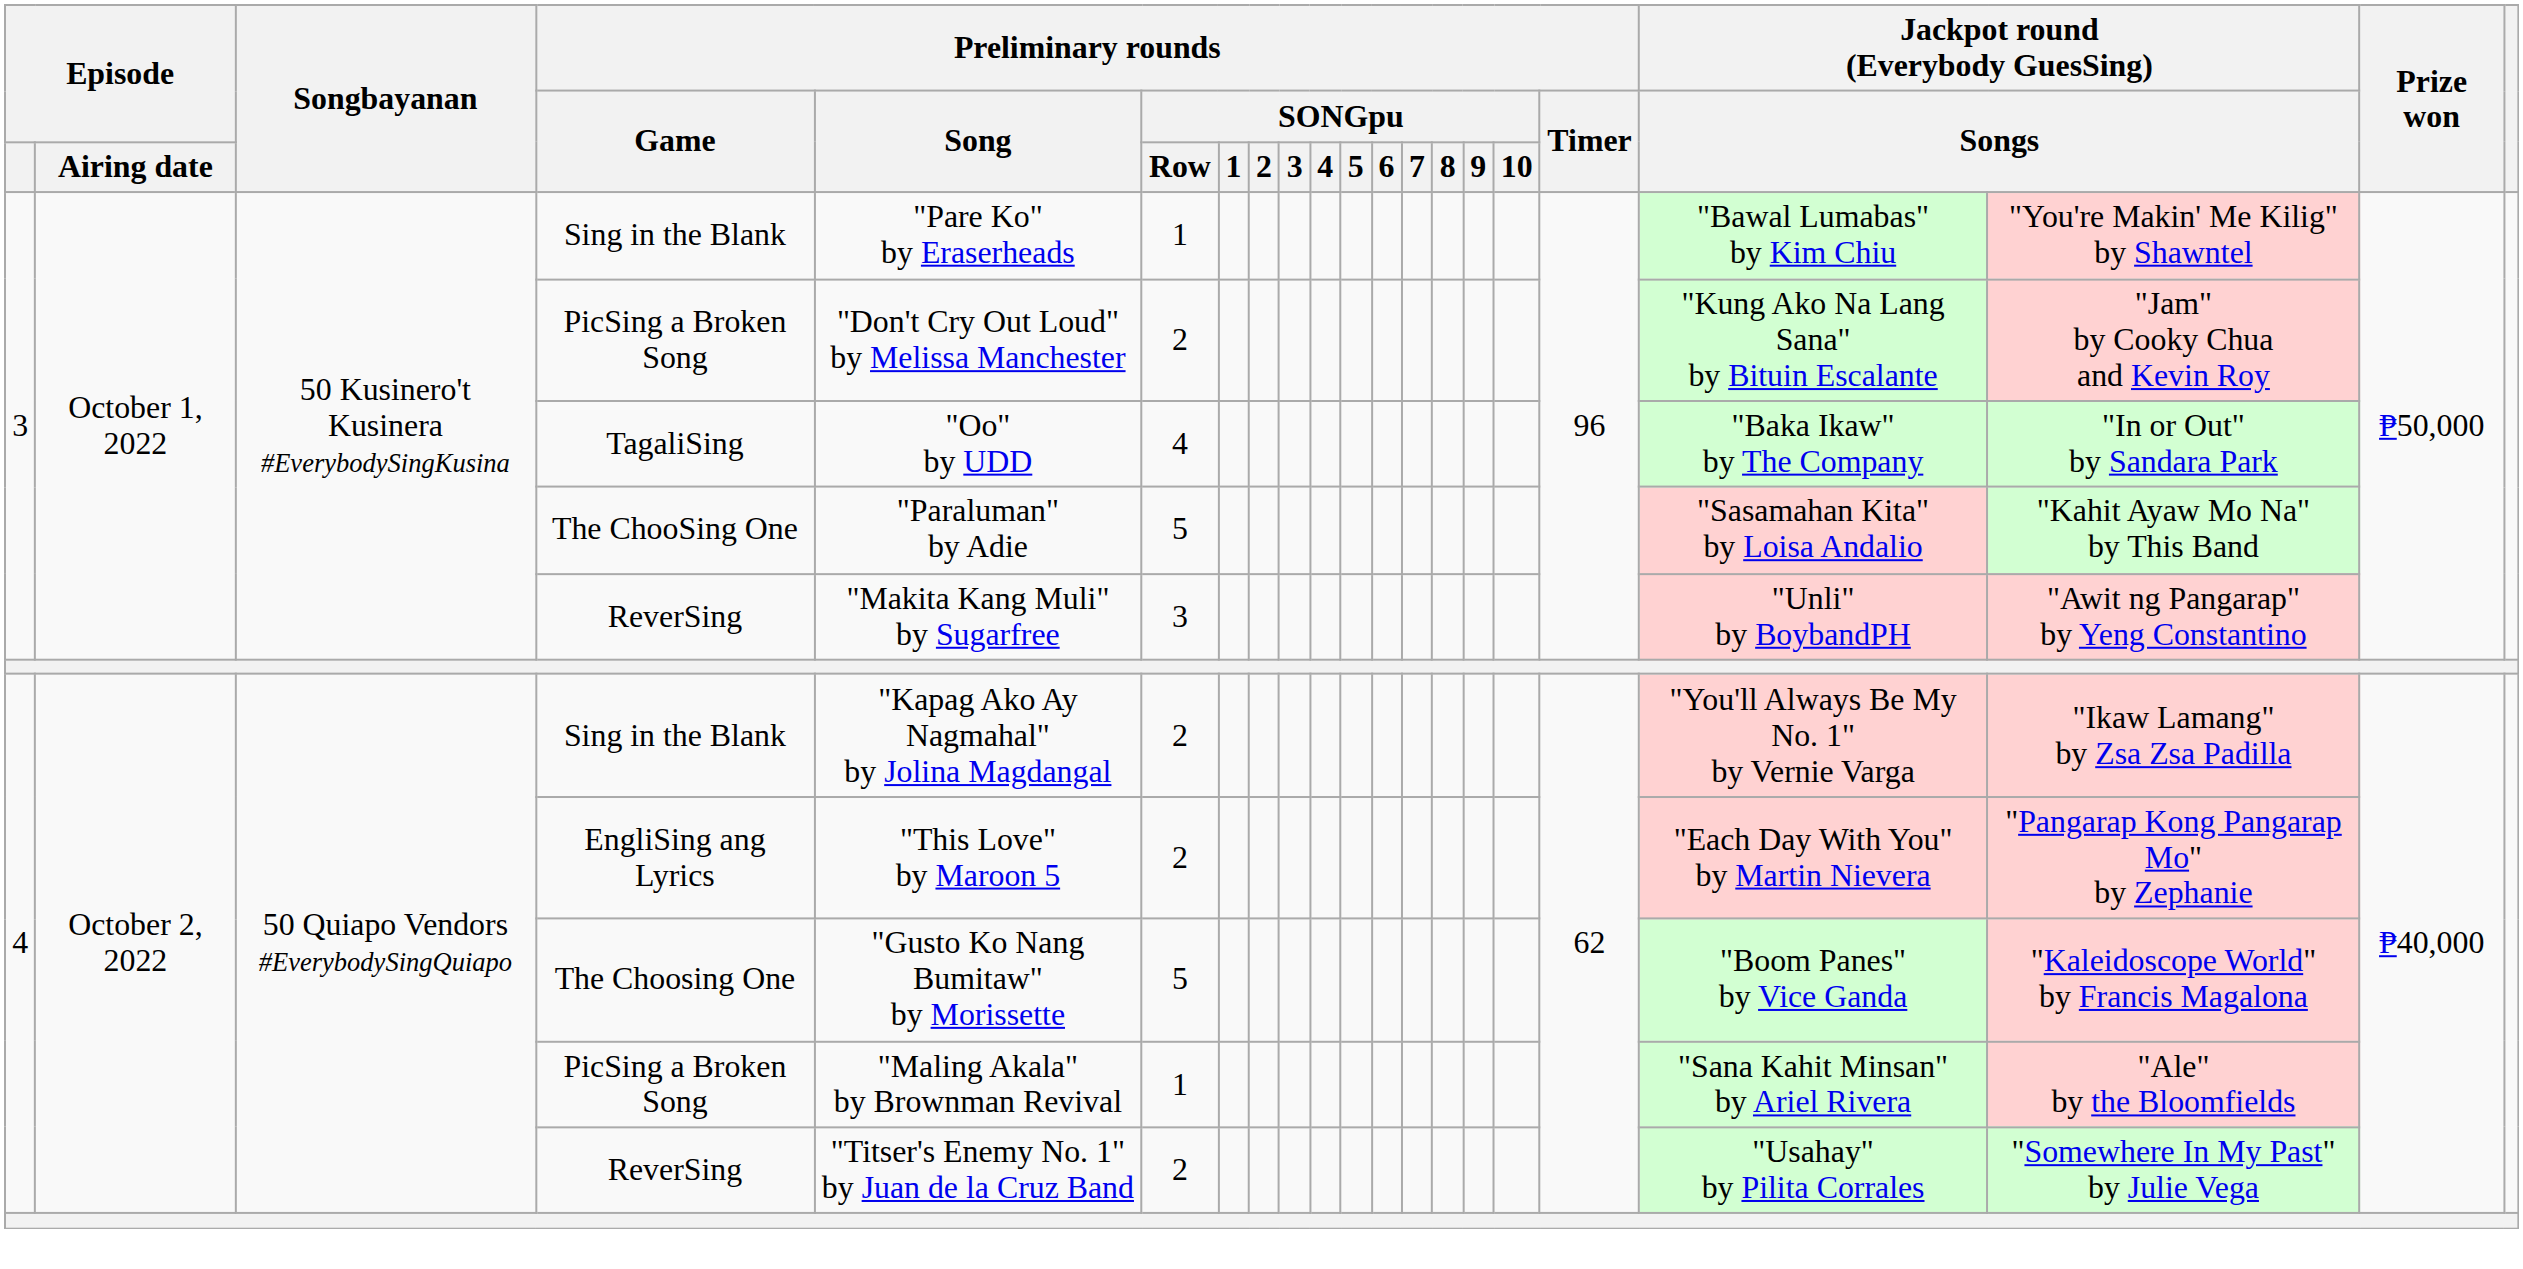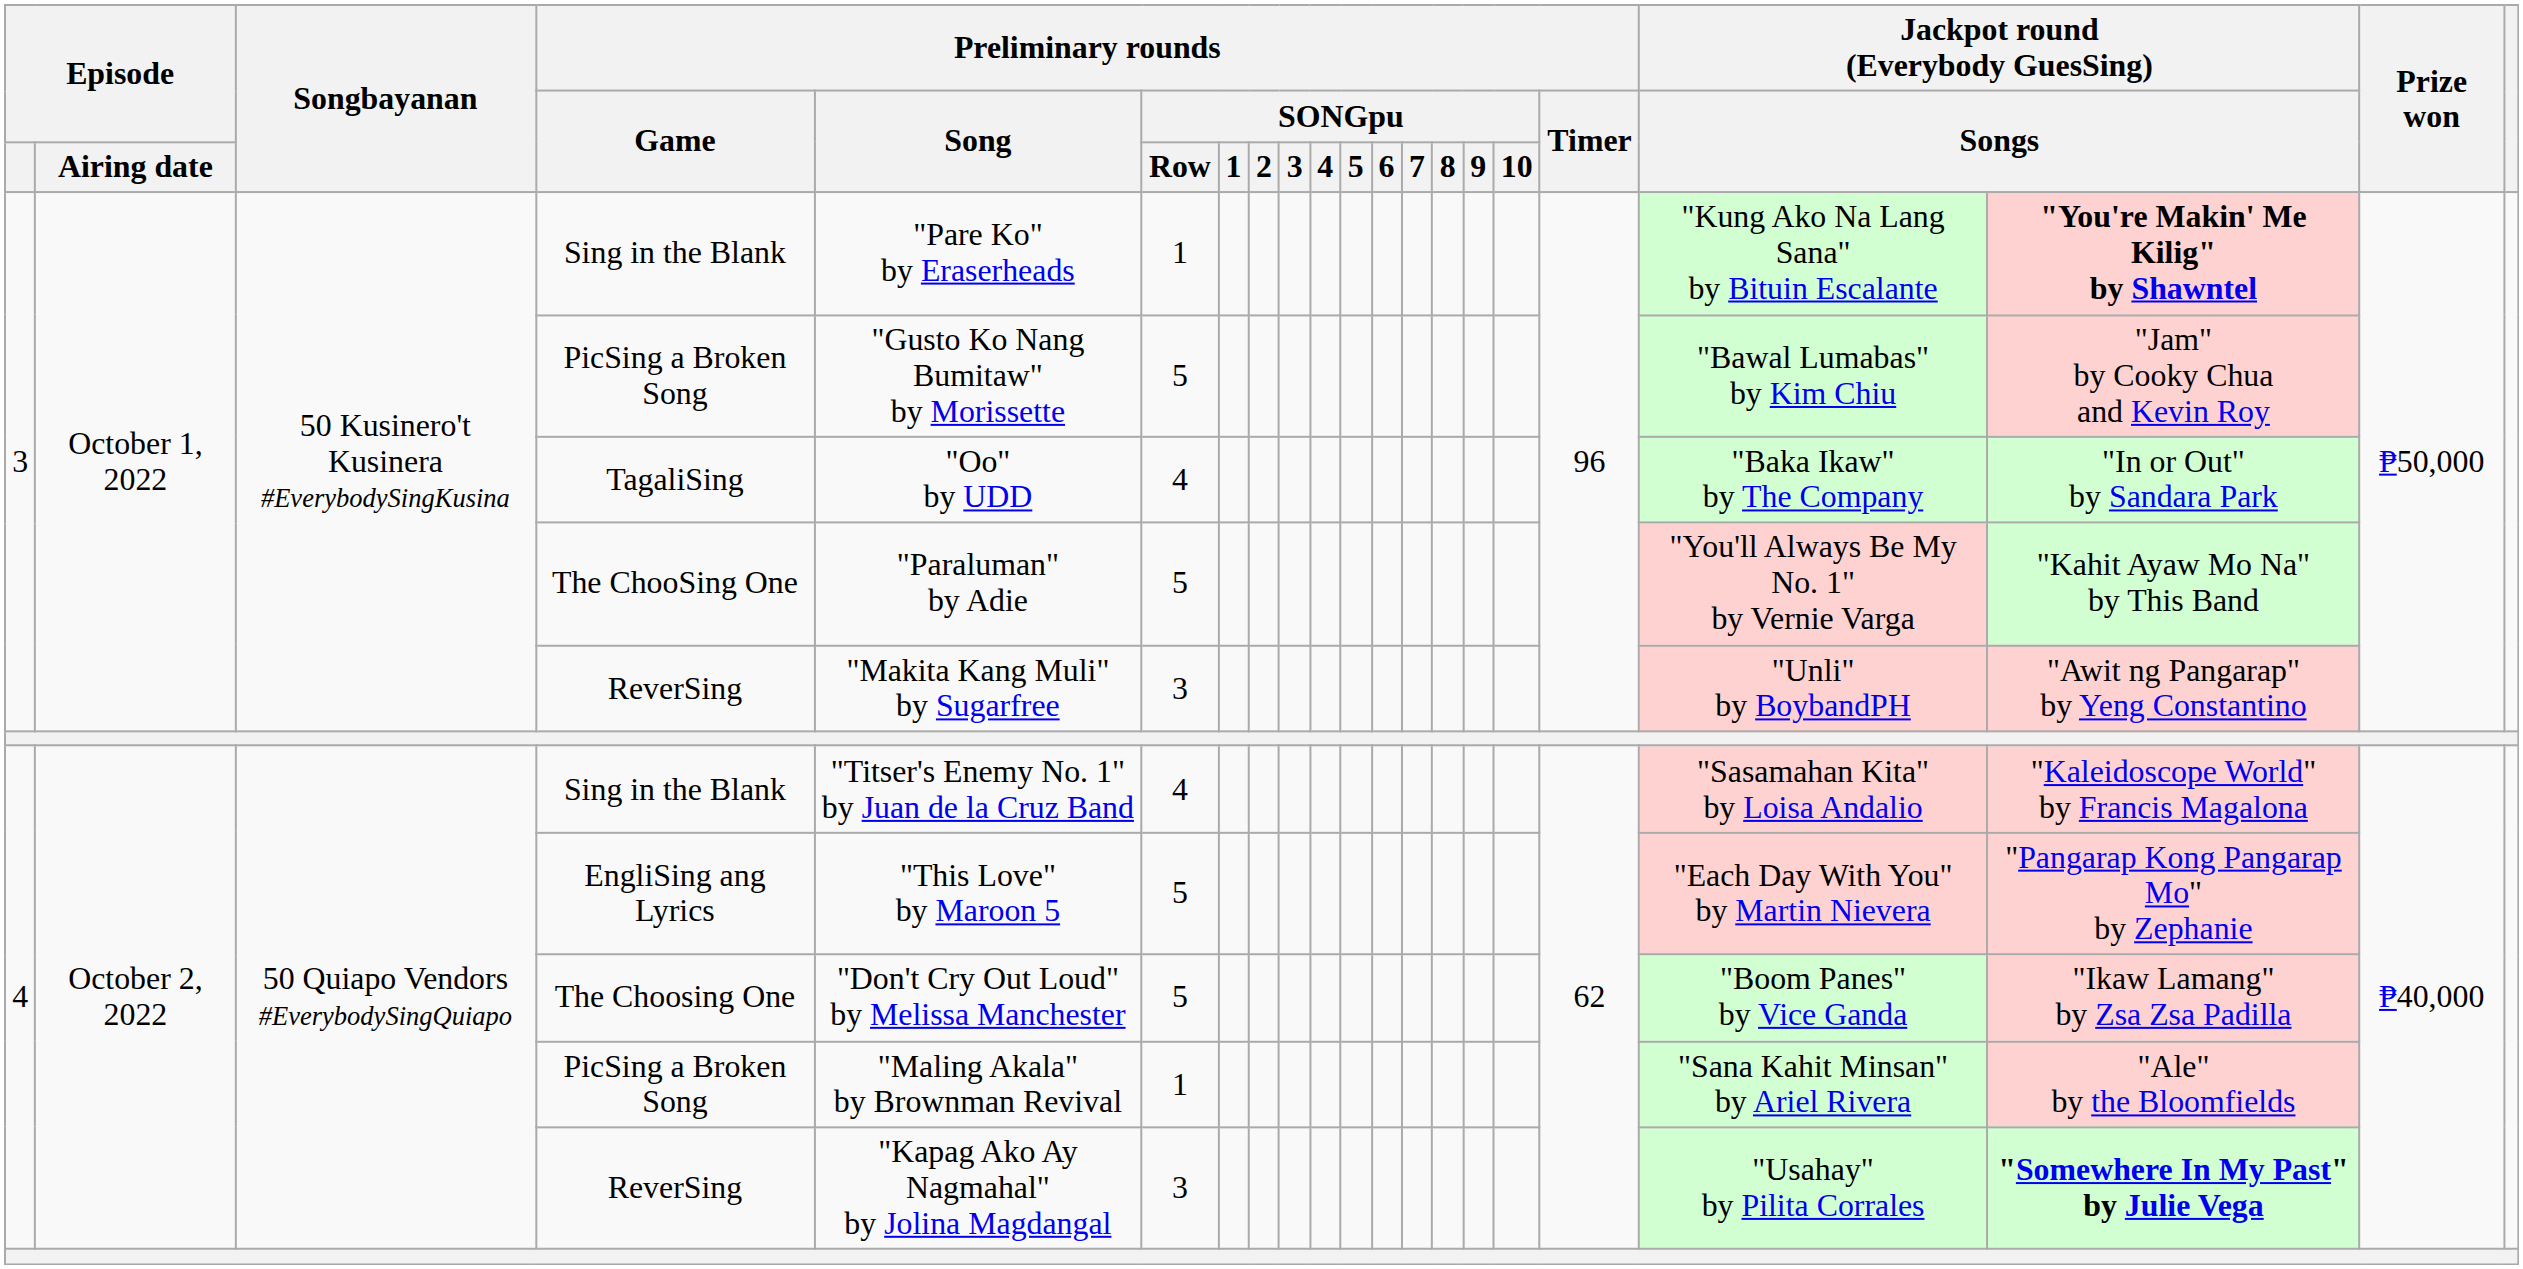 <table class="wikitable mw-collapsible mw-collapsed" style="text-align:center; width:100%">
 <tr>
 <th colspan=2 rowspan=2>Episode</th>
 <th rowspan=3>Songbayanan</th>
 <th colspan=14>Preliminary rounds</th>
 <th colspan=2>Jackpot round<br>(Everybody GuesSing)</th>
 <th rowspan=3>Prize won</th>
 <th rowspan=3></th>
 </tr>
 <tr>
 <th rowspan=2>Game</th>
 <th rowspan=2>Song</th>
 <th colspan=11>SONGpu</th>
 <th rowspan=2>Timer</th>
 <th colspan=2 rowspan=2>Songs</th>
 </tr>
 <tr>
 <th></th>
 <th>Airing date</th>
 <th>Row</th>
 <th>1</th>
 <th>2</th>
 <th>3</th>
 <th>4</th>
 <th>5</th>
 <th>6</th>
 <th>7</th>
 <th>8</th>
 <th>9</th>
 <th>10</th>
 </tr>
 <tr>
 <td rowspan=5>3</td>
 <td rowspan=5>October 1, 2022</td>
 <td rowspan=5>50 Kusinero't Kusinera<br><small><em>#EverybodySingKusina</em></small></td>
 <td>Sing in the Blank</td>
 <td>"Pare Ko"<br>by <a href='#'>Eraserheads</a></td>
 <td>1</td>
 <td></td>
 <td></td>
 <td></td>
 <td></td>
 <td></td>
 <td></td>
 <td></td>
 <td></td>
 <td></td>
 <td></td>
 <td rowspan=5>96 </td>
-<td bgcolor=D2FFD2>"Bawal Lumabas"<br>by <a href='#'>Kim Chiu</a></td>
-<td bgcolor=FFD2D2>"You're Makin' Me Kilig"<br>by <a href='#'>Shawntel</a></td>
+<td bgcolor=D2FFD2>"Kung Ako Na Lang Sana"<br>by <a href='#'>Bituin Escalante</a></td>
+<td bgcolor=FFD2D2><strong>"You're Makin' Me Kilig"<br>by <a href='#'>Shawntel</a></strong></td>
 <td rowspan=5><a href='#'>₱</a>50,000</td>
 <td rowspan=5></td>
 </tr>
 <tr>
 <td>PicSing a Broken Song</td>
-<td>"Don't Cry Out Loud"<br>by <a href='#'>Melissa Manchester</a></td>
-<td>2</td>
+<td>"Gusto Ko Nang Bumitaw"<br>by <a href='#'>Morissette</a></td>
+<td>5</td>
 <td></td>
 <td></td>
 <td></td>
 <td></td>
 <td></td>
 <td></td>
 <td></td>
 <td></td>
 <td></td>
 <td></td>
-<td bgcolor=D2FFD2>"Kung Ako Na Lang Sana"<br>by <a href='#'>Bituin Escalante</a></td>
+<td bgcolor=D2FFD2>"Bawal Lumabas"<br>by <a href='#'>Kim Chiu</a></td>
 <td bgcolor=FFD2D2>"Jam"<br>by Cooky Chua <br>and <a href='#'>Kevin Roy</a></td>
 </tr>
 <tr>
 <td>TagaliSing</td>
 <td>"Oo"<br>by <a href='#'>UDD</a></td>
 <td>4</td>
 <td></td>
 <td></td>
 <td></td>
 <td></td>
 <td></td>
 <td></td>
 <td></td>
 <td></td>
 <td></td>
 <td></td>
 <td bgcolor=D2FFD2>"Baka Ikaw"<br>by <a href='#'>The Company</a></td>
 <td bgcolor=D2FFD2>"In or Out"<br>by <a href='#'>Sandara Park</a></td>
 </tr>
 <tr>
 <td>The ChooSing One</td>
 <td>"Paraluman"<br>by Adie</td>
 <td>5</td>
 <td></td>
 <td></td>
 <td></td>
 <td></td>
 <td></td>
 <td></td>
 <td></td>
 <td></td>
 <td></td>
 <td></td>
-<td bgcolor=FFD2D2>"Sasamahan Kita"<br>by <a href='#'>Loisa Andalio</a></td>
+<td bgcolor=FFD2D2>"You'll Always Be My No. 1"<br>by Vernie Varga</td>
 <td bgcolor=D2FFD2>"Kahit Ayaw Mo Na"<br>by This Band</td>
 </tr>
 <tr>
 <td>ReverSing</td>
 <td>"Makita Kang Muli"<br>by <a href='#'>Sugarfree</a></td>
 <td>3</td>
 <td></td>
 <td></td>
 <td></td>
 <td></td>
 <td></td>
 <td></td>
 <td></td>
 <td></td>
 <td></td>
 <td></td>
 <td bgcolor=FFD2D2>"Unli"<br>by <a href='#'>BoybandPH</a></td>
 <td bgcolor=FFD2D2>"Awit ng Pangarap"<br>by <a href='#'>Yeng Constantino</a></td>
 </tr>
 <tr>
 <th colspan=21 bgcolor=555></th>
 </tr>
 <tr>
 <td rowspan=5>4</td>
 <td rowspan=5>October 2, 2022</td>
 <td rowspan=5>50 Quiapo Vendors<br><small><em>#EverybodySingQuiapo</em></small></td>
 <td>Sing in the Blank</td>
-<td>"Kapag Ako Ay Nagmahal"<br>by <a href='#'>Jolina Magdangal</a></td>
-<td>2</td>
+<td>"Titser's Enemy No. 1"<br>by <a href='#'>Juan de la Cruz Band</a></td>
+<td>4</td>
 <td></td>
 <td></td>
 <td></td>
 <td></td>
 <td></td>
 <td></td>
 <td></td>
 <td></td>
 <td></td>
 <td></td>
 <td rowspan=5>62 </td>
-<td bgcolor=FFD2D2>"You'll Always Be My No. 1"<br>by Vernie Varga</td>
-<td bgcolor=FFD2D2>"Ikaw Lamang"<br>by <a href='#'>Zsa Zsa Padilla</a></td>
+<td bgcolor=FFD2D2>"Sasamahan Kita"<br>by <a href='#'>Loisa Andalio</a></td>
+<td bgcolor=FFD2D2>"<a href='#'>Kaleidoscope World</a>"<br>by <a href='#'>Francis Magalona</a></td>
 <td rowspan=5><a href='#'>₱</a>40,000</td>
 <td rowspan=5></td>
 </tr>
 <tr>
 <td>EngliSing ang Lyrics</td>
 <td>"This Love"<br>by <a href='#'>Maroon 5</a></td>
-<td>2</td>
+<td>5</td>
 <td></td>
 <td></td>
 <td></td>
 <td></td>
 <td></td>
 <td></td>
 <td></td>
 <td></td>
 <td></td>
 <td></td>
 <td bgcolor=FFD2D2>"Each Day With You"<br>by <a href='#'>Martin Nievera</a></td>
 <td bgcolor=FFD2D2>"<a href='#'>Pangarap Kong Pangarap Mo</a>"<br>by <a href='#'>Zephanie</a></td>
 </tr>
 <tr>
 <td>The Choosing One</td>
-<td>"Gusto Ko Nang Bumitaw"<br>by <a href='#'>Morissette</a></td>
+<td>"Don't Cry Out Loud"<br>by <a href='#'>Melissa Manchester</a></td>
 <td>5</td>
 <td></td>
 <td></td>
 <td></td>
 <td></td>
 <td></td>
 <td></td>
 <td></td>
 <td></td>
 <td></td>
 <td></td>
 <td bgcolor=D2FFD2>"Boom Panes"<br>by <a href='#'>Vice Ganda</a></td>
-<td bgcolor=FFD2D2>"<a href='#'>Kaleidoscope World</a>"<br>by <a href='#'>Francis Magalona</a></td>
+<td bgcolor=FFD2D2>"Ikaw Lamang"<br>by <a href='#'>Zsa Zsa Padilla</a></td>
 </tr>
 <tr>
 <td>PicSing a Broken Song</td>
 <td>"Maling Akala"<br>by Brownman Revival</td>
 <td>1</td>
 <td></td>
 <td></td>
 <td></td>
 <td></td>
 <td></td>
 <td></td>
 <td></td>
 <td></td>
 <td></td>
 <td></td>
 <td bgcolor=D2FFD2>"Sana Kahit Minsan"<br>by <a href='#'>Ariel Rivera</a></td>
 <td bgcolor=FFD2D2>"Ale"<br>by <a href='#'>the Bloomfields</a></td>
 </tr>
 <tr>
 <td>ReverSing</td>
-<td>"Titser's Enemy No. 1"<br>by <a href='#'>Juan de la Cruz Band</a></td>
-<td>2</td>
+<td>"Kapag Ako Ay Nagmahal"<br>by <a href='#'>Jolina Magdangal</a></td>
+<td>3</td>
 <td></td>
 <td></td>
 <td></td>
 <td></td>
 <td></td>
 <td></td>
 <td></td>
 <td></td>
 <td></td>
 <td></td>
 <td bgcolor=D2FFD2>"Usahay"<br>by <a href='#'>Pilita Corrales</a></td>
-<td bgcolor=D2FFD2>"<a href='#'>Somewhere In My Past</a>"<br>by <a href='#'>Julie Vega</a></td>
+<td bgcolor=D2FFD2><strong>"<a href='#'>Somewhere In My Past</a>"<br>by <a href='#'>Julie Vega</a></strong></td>
 </tr>
 <tr>
 <th colspan=21 bgcolor=555></th>
 </tr>
 <tr>
 </tr>
 </table>
